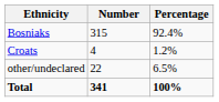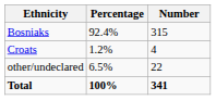 <table class="wikitable">
 <tr>
 <th width="100px">Ethnicity</th>
+<th width="80px">Percentage</th>
 <th width="80px">Number</th>
-<th width="80px">Percentage</th>
 </tr>
 <tr>
 <td><a href='#'>Bosniaks</a></td>
+<td>92.4%</td>
 <td>315</td>
-<td>92.4%</td>
 </tr>
 <tr>
 <td><a href='#'>Croats</a></td>
+<td>1.2%</td>
 <td>4</td>
-<td>1.2%</td>
 </tr>
 <tr>
 <td>other/undeclared</td>
+<td>6.5%</td>
 <td>22</td>
-<td>6.5%</td>
 </tr>
 <tr>
 <td><strong>Total</strong></td>
+<td><strong>100%</strong></td>
 <td><strong>341</strong></td>
-<td><strong>100%</strong></td>
 </tr>
 </table>
